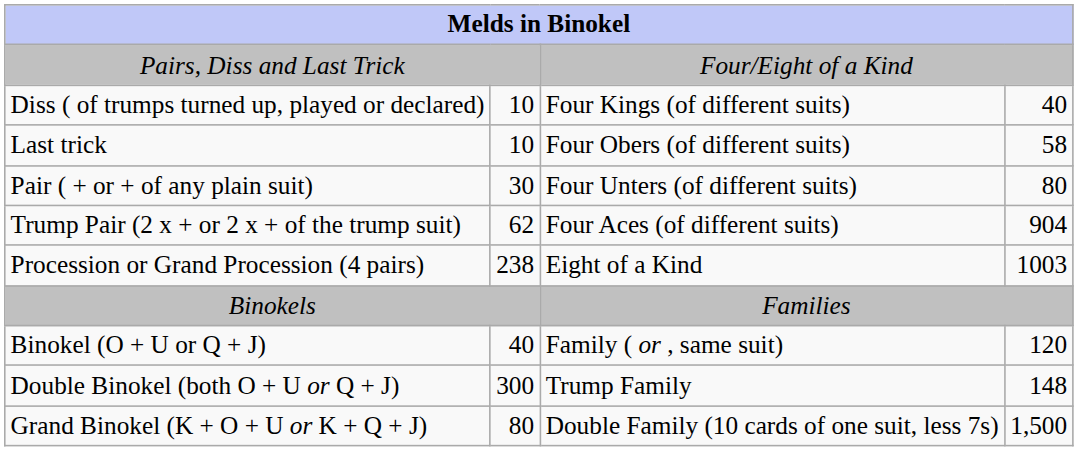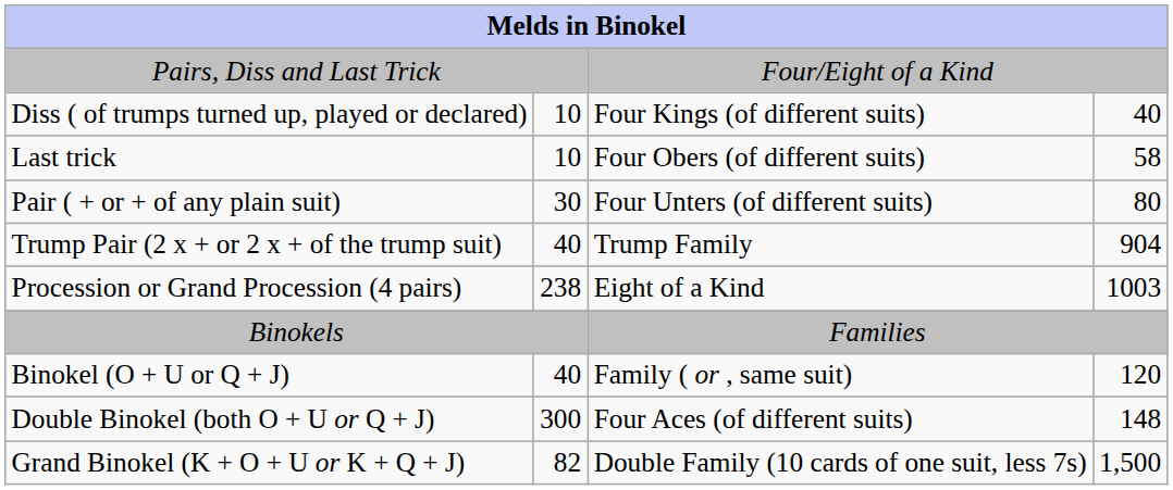 <table class="wikitable">
 <tr>
 <td style="background: #c0c8f8;" colspan = "4;" align=center><strong>Melds in Binokel</strong></td>
 </tr>
 <tr>
 <td style="background: #C0C0C0;" colspan = "2;" align=center><em>Pairs, Diss and Last Trick</em></td>
 <td style="background: #C0C0C0;" colspan = "2;" align=center><em>Four/Eight of a Kind</em></td>
 </tr>
 <tr>
 <td>Diss ( of trumps turned up, played or declared)</td>
 <td align="right">10</td>
 <td>Four Kings (of different suits)</td>
 <td align="right">40</td>
 </tr>
 <tr>
 <td>Last trick</td>
 <td align="right">10</td>
 <td>Four Obers (of different suits)</td>
 <td align="right">58</td>
 </tr>
 <tr>
 <td>Pair ( +  or  +  of any plain suit)</td>
 <td align="right">30</td>
 <td>Four Unters (of different suits)</td>
 <td align="right">80</td>
 </tr>
 <tr>
 <td>Trump Pair (2 x  +  or 2 x  +  of the trump suit)</td>
-<td align="right">62</td>
-<td>Four Aces (of different suits)</td>
+<td align="right">40</td>
+<td>Trump Family</td>
 <td align="right">904</td>
 </tr>
 <tr>
 <td>Procession or Grand Procession (4 pairs)</td>
 <td align="right">238</td>
 <td>Eight of a Kind </td>
 <td align="right">1003</td>
 </tr>
 <tr>
 <td style="background: #C0C0C0;" colspan = "2;" align=center><em>Binokels</em></td>
 <td style="background: #C0C0C0;" colspan = "2;" align=center><em>Families</em></td>
 </tr>
 <tr>
 <td>Binokel (O + U or Q + J)</td>
 <td align="right">40</td>
 <td>Family ( <em>or</em> , same suit)</td>
 <td align="right">120</td>
 </tr>
 <tr>
 <td>Double Binokel (both O + U <em>or</em> Q + J)</td>
 <td align="right">300</td>
-<td>Trump Family</td>
+<td>Four Aces (of different suits)</td>
 <td align="right">148</td>
 </tr>
 <tr>
 <td>Grand Binokel (K + O + U <em>or</em> K + Q + J)</td>
-<td align="right">80</td>
+<td align="right">82</td>
 <td>Double Family (10 cards of one suit, less 7s)</td>
 <td align="right">1,500</td>
 </tr>
 </table>
